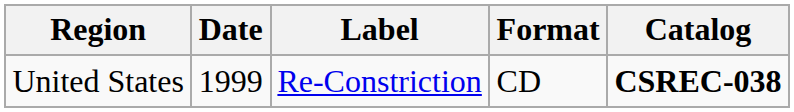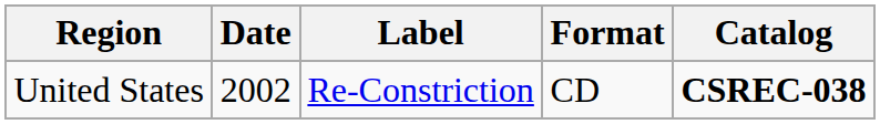 <table class="wikitable">
 <tr>
 <th>Region</th>
 <th>Date</th>
 <th>Label</th>
 <th>Format</th>
 <th>Catalog</th>
 </tr>
 <tr>
 <td>United States</td>
-<td>1999</td>
+<td>2002</td>
 <td><a href='#'>Re-Constriction</a></td>
 <td>CD</td>
 <td><strong>CSREC-038</strong></td>
 </tr>
 </table>
